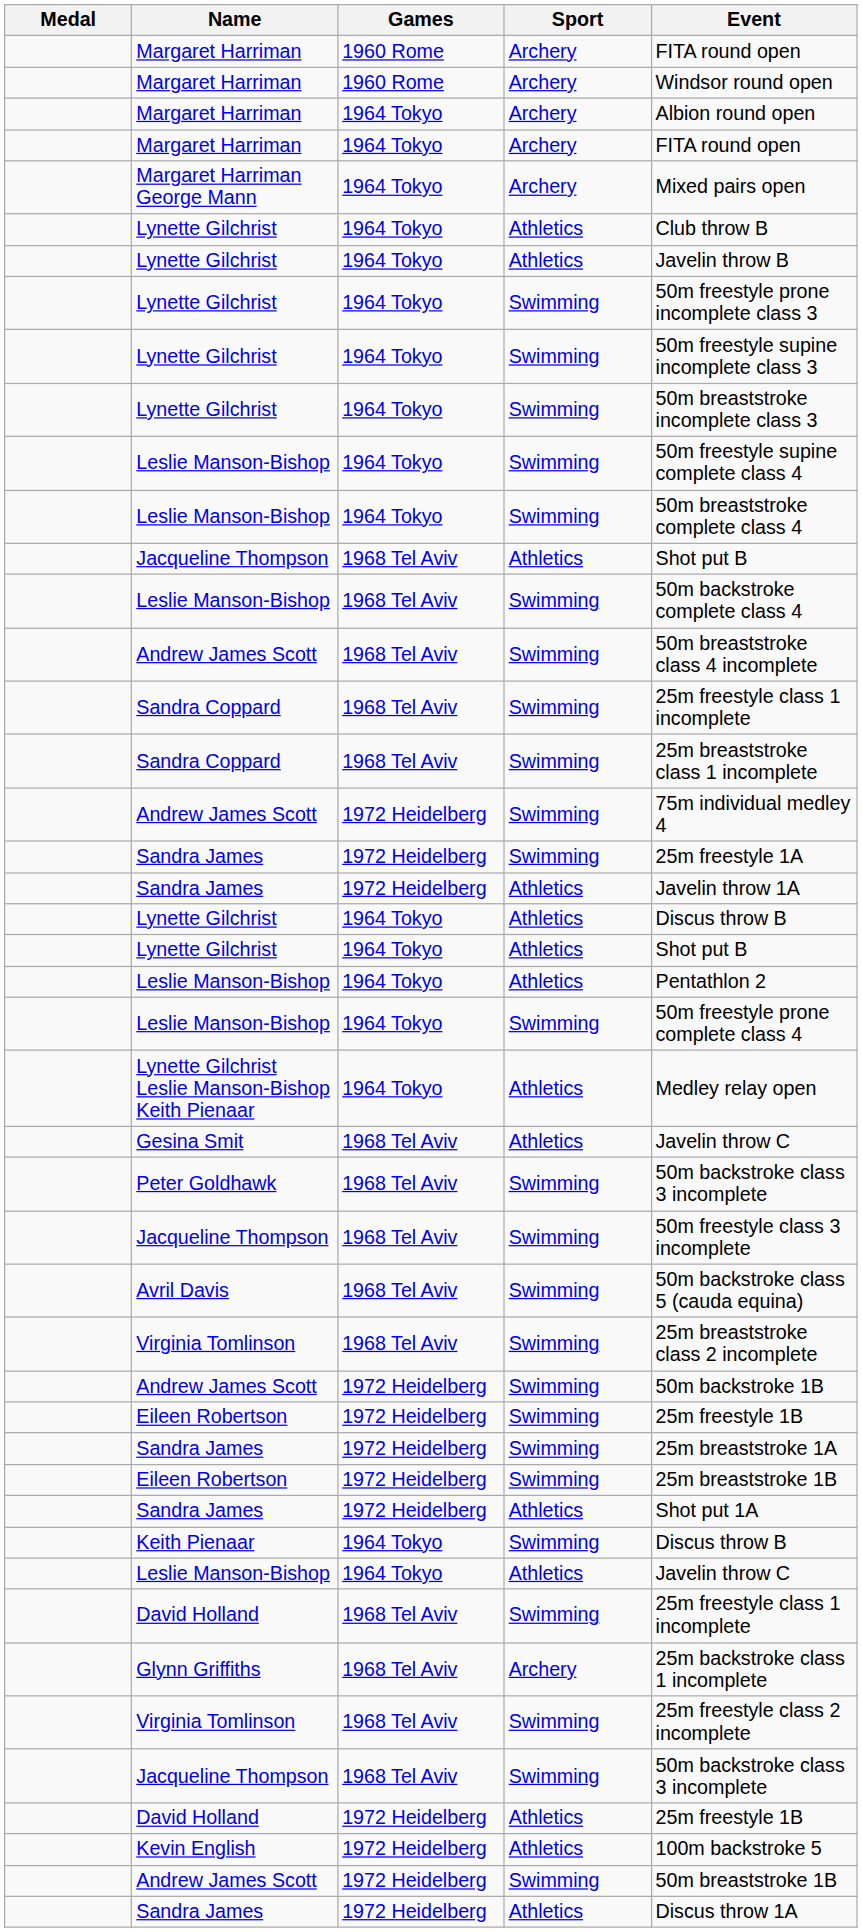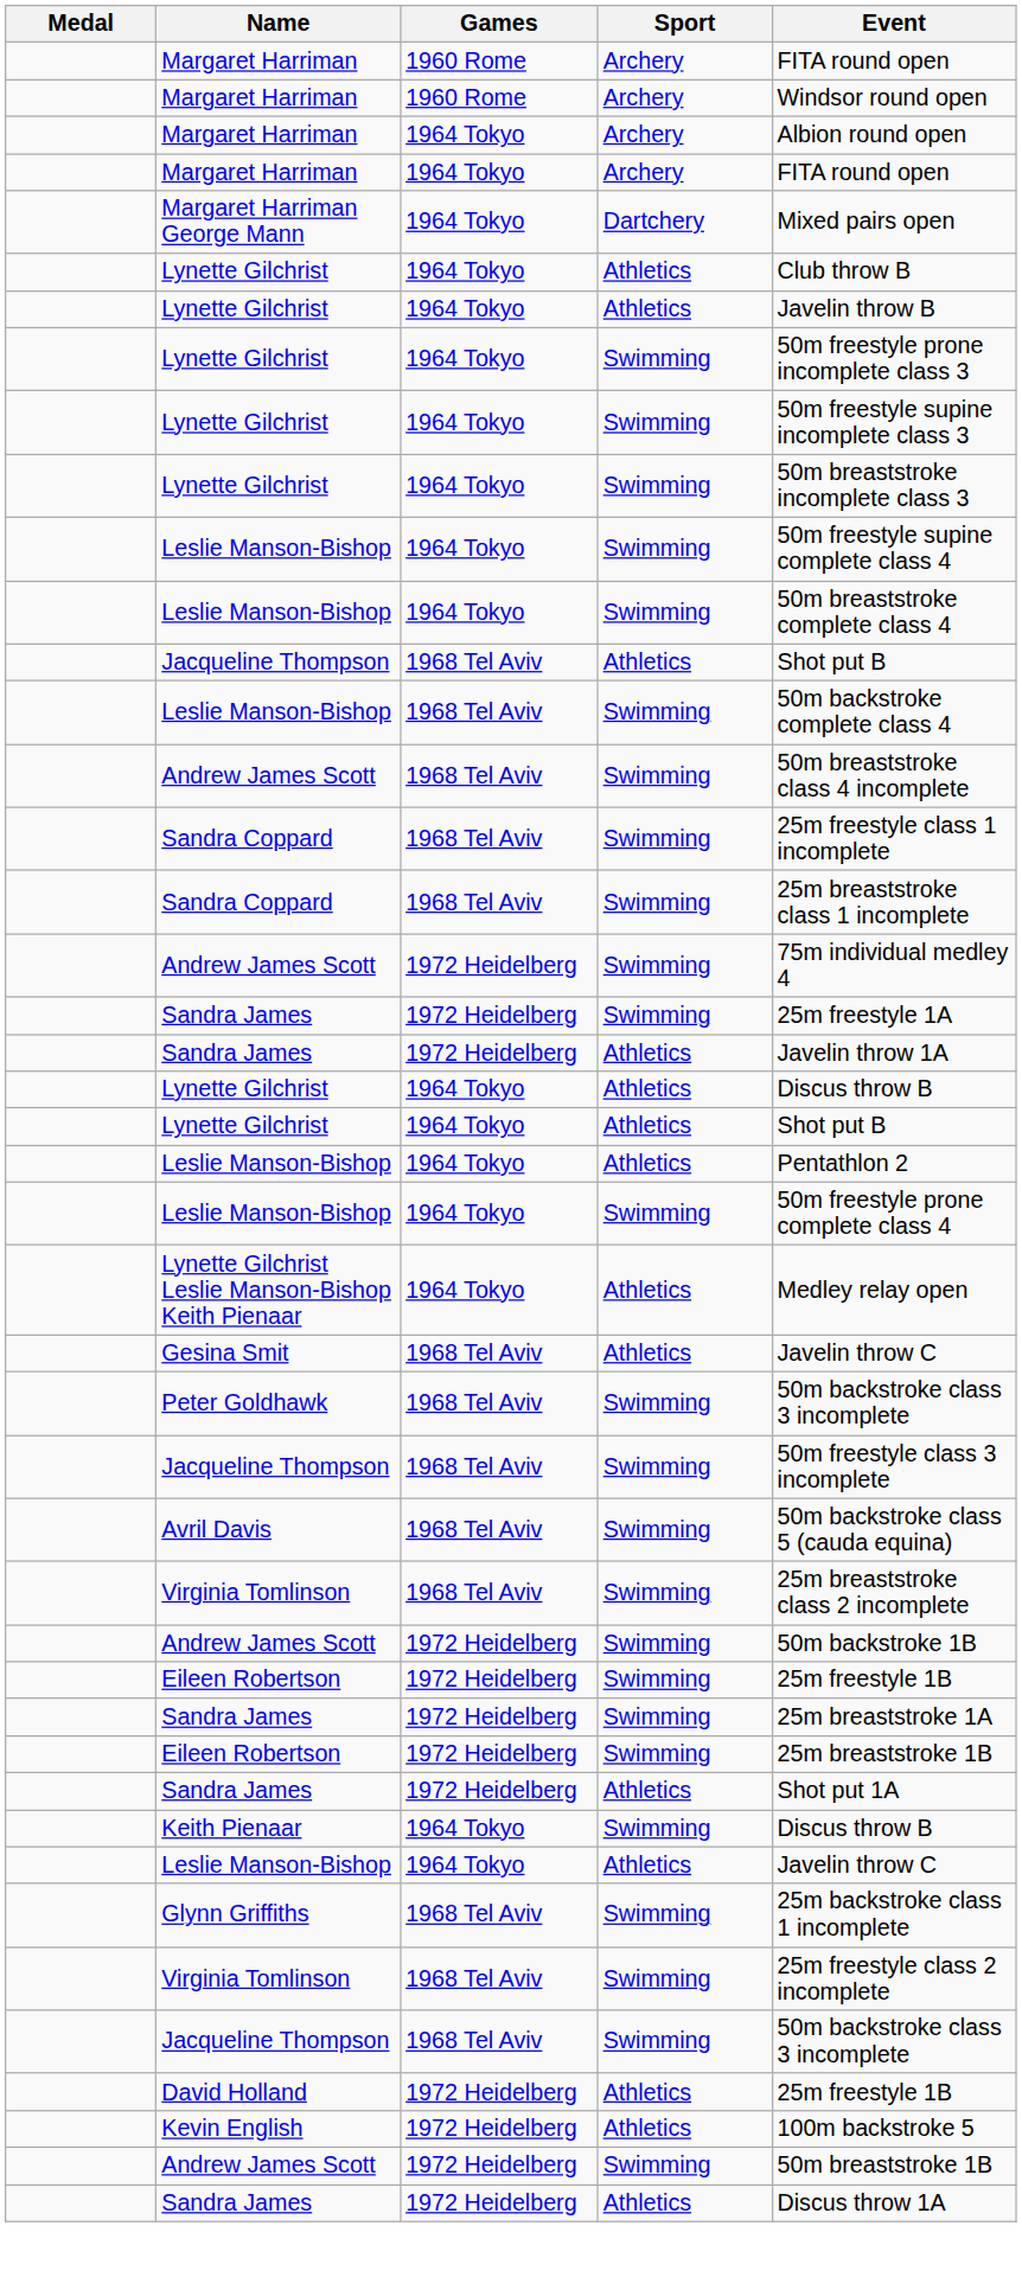 <table class="wikitable">
 <tr>
 <th style="width:6em">Medal</th>
 <th style="width:10em">Name</th>
 <th style="width:8em">Games</th>
 <th style="width:7em">Sport</th>
 <th style="width:10em">Event</th>
 </tr>
 <tr>
 <td></td>
 <td><a href='#'>Margaret Harriman</a></td>
 <td><a href='#'>1960 Rome</a></td>
 <td><a href='#'>Archery</a></td>
 <td>FITA round open</td>
 </tr>
 <tr>
 <td></td>
 <td><a href='#'>Margaret Harriman</a></td>
 <td><a href='#'>1960 Rome</a></td>
 <td><a href='#'>Archery</a></td>
 <td>Windsor round open</td>
 </tr>
 <tr>
 <td></td>
 <td><a href='#'>Margaret Harriman</a></td>
 <td><a href='#'>1964 Tokyo</a></td>
 <td><a href='#'>Archery</a></td>
 <td>Albion round open</td>
 </tr>
 <tr>
 <td></td>
 <td><a href='#'>Margaret Harriman</a></td>
 <td><a href='#'>1964 Tokyo</a></td>
 <td><a href='#'>Archery</a></td>
 <td>FITA round open</td>
 </tr>
 <tr>
 <td></td>
 <td><a href='#'>Margaret Harriman</a> <br><a href='#'>George Mann</a></td>
 <td><a href='#'>1964 Tokyo</a></td>
-<td><a href='#'>Archery</a></td>
+<td><a href='#'>Dartchery</a></td>
 <td>Mixed pairs open</td>
 </tr>
 <tr>
 <td></td>
 <td><a href='#'>Lynette Gilchrist</a></td>
 <td><a href='#'>1964 Tokyo</a></td>
 <td><a href='#'>Athletics</a></td>
 <td>Club throw B</td>
 </tr>
 <tr>
 <td></td>
 <td><a href='#'>Lynette Gilchrist</a></td>
 <td><a href='#'>1964 Tokyo</a></td>
 <td><a href='#'>Athletics</a></td>
 <td>Javelin throw B</td>
 </tr>
 <tr>
 <td></td>
 <td><a href='#'>Lynette Gilchrist</a></td>
 <td><a href='#'>1964 Tokyo</a></td>
 <td><a href='#'>Swimming</a></td>
 <td>50m freestyle prone incomplete class 3</td>
 </tr>
 <tr>
 <td></td>
 <td><a href='#'>Lynette Gilchrist</a></td>
 <td><a href='#'>1964 Tokyo</a></td>
 <td><a href='#'>Swimming</a></td>
 <td>50m freestyle supine incomplete class 3</td>
 </tr>
 <tr>
 <td></td>
 <td><a href='#'>Lynette Gilchrist</a></td>
 <td><a href='#'>1964 Tokyo</a></td>
 <td><a href='#'>Swimming</a></td>
 <td>50m breaststroke incomplete class 3</td>
 </tr>
 <tr>
 <td></td>
 <td><a href='#'>Leslie Manson-Bishop</a></td>
 <td><a href='#'>1964 Tokyo</a></td>
 <td><a href='#'>Swimming</a></td>
 <td>50m freestyle supine complete class 4</td>
 </tr>
 <tr>
 <td></td>
 <td><a href='#'>Leslie Manson-Bishop</a></td>
 <td><a href='#'>1964 Tokyo</a></td>
 <td><a href='#'>Swimming</a></td>
 <td>50m breaststroke complete class 4</td>
 </tr>
 <tr>
 <td></td>
 <td><a href='#'>Jacqueline Thompson</a></td>
 <td><a href='#'>1968 Tel Aviv</a></td>
 <td><a href='#'>Athletics</a></td>
 <td>Shot put B</td>
 </tr>
 <tr>
 <td></td>
 <td><a href='#'>Leslie Manson-Bishop</a></td>
 <td><a href='#'>1968 Tel Aviv</a></td>
 <td><a href='#'>Swimming</a></td>
 <td>50m backstroke complete class 4</td>
 </tr>
 <tr>
 <td></td>
 <td><a href='#'>Andrew James Scott</a></td>
 <td><a href='#'>1968 Tel Aviv</a></td>
 <td><a href='#'>Swimming</a></td>
 <td>50m breaststroke class 4 incomplete</td>
 </tr>
 <tr>
 <td></td>
 <td><a href='#'>Sandra Coppard</a></td>
 <td><a href='#'>1968 Tel Aviv</a></td>
 <td><a href='#'>Swimming</a></td>
 <td>25m freestyle class 1 incomplete</td>
 </tr>
 <tr>
 <td></td>
 <td><a href='#'>Sandra Coppard</a></td>
 <td><a href='#'>1968 Tel Aviv</a></td>
 <td><a href='#'>Swimming</a></td>
 <td>25m breaststroke class 1 incomplete</td>
 </tr>
 <tr>
 <td></td>
 <td><a href='#'>Andrew James Scott</a></td>
 <td><a href='#'>1972 Heidelberg</a></td>
 <td><a href='#'>Swimming</a></td>
 <td>75m individual medley 4</td>
 </tr>
 <tr>
 <td></td>
 <td><a href='#'>Sandra James</a></td>
 <td><a href='#'>1972 Heidelberg</a></td>
 <td><a href='#'>Swimming</a></td>
 <td>25m freestyle 1A</td>
 </tr>
 <tr>
 <td></td>
 <td><a href='#'>Sandra James</a></td>
 <td><a href='#'>1972 Heidelberg</a></td>
 <td><a href='#'>Athletics</a></td>
 <td>Javelin throw 1A</td>
 </tr>
 <tr>
 <td></td>
 <td><a href='#'>Lynette Gilchrist</a></td>
 <td><a href='#'>1964 Tokyo</a></td>
 <td><a href='#'>Athletics</a></td>
 <td>Discus throw B</td>
 </tr>
 <tr>
 <td></td>
 <td><a href='#'>Lynette Gilchrist</a></td>
 <td><a href='#'>1964 Tokyo</a></td>
 <td><a href='#'>Athletics</a></td>
 <td>Shot put B</td>
 </tr>
 <tr>
 <td></td>
 <td><a href='#'>Leslie Manson-Bishop</a></td>
 <td><a href='#'>1964 Tokyo</a></td>
 <td><a href='#'>Athletics</a></td>
 <td>Pentathlon 2</td>
 </tr>
 <tr>
 <td></td>
 <td><a href='#'>Leslie Manson-Bishop</a></td>
 <td><a href='#'>1964 Tokyo</a></td>
 <td><a href='#'>Swimming</a></td>
 <td>50m freestyle prone complete class 4</td>
 </tr>
 <tr>
 <td></td>
 <td><a href='#'>Lynette Gilchrist</a> <br><a href='#'>Leslie Manson-Bishop</a> <br><a href='#'>Keith Pienaar</a></td>
 <td><a href='#'>1964 Tokyo</a></td>
 <td><a href='#'>Athletics</a></td>
 <td>Medley relay open</td>
 </tr>
 <tr>
 <td></td>
 <td><a href='#'>Gesina Smit</a></td>
 <td><a href='#'>1968 Tel Aviv</a></td>
 <td><a href='#'>Athletics</a></td>
 <td>Javelin throw C</td>
 </tr>
 <tr>
 <td></td>
 <td><a href='#'>Peter Goldhawk</a></td>
 <td><a href='#'>1968 Tel Aviv</a></td>
 <td><a href='#'>Swimming</a></td>
 <td>50m backstroke class 3 incomplete</td>
 </tr>
 <tr>
 <td></td>
 <td><a href='#'>Jacqueline Thompson</a></td>
 <td><a href='#'>1968 Tel Aviv</a></td>
 <td><a href='#'>Swimming</a></td>
 <td>50m freestyle class 3 incomplete</td>
 </tr>
 <tr>
 <td></td>
 <td><a href='#'>Avril Davis</a></td>
 <td><a href='#'>1968 Tel Aviv</a></td>
 <td><a href='#'>Swimming</a></td>
 <td>50m backstroke class 5 (cauda equina)</td>
 </tr>
 <tr>
 <td></td>
 <td><a href='#'>Virginia Tomlinson</a></td>
 <td><a href='#'>1968 Tel Aviv</a></td>
 <td><a href='#'>Swimming</a></td>
 <td>25m breaststroke class 2 incomplete</td>
 </tr>
 <tr>
 <td></td>
 <td><a href='#'>Andrew James Scott</a></td>
 <td><a href='#'>1972 Heidelberg</a></td>
 <td><a href='#'>Swimming</a></td>
 <td>50m backstroke 1B</td>
 </tr>
 <tr>
 <td></td>
 <td><a href='#'>Eileen Robertson</a></td>
 <td><a href='#'>1972 Heidelberg</a></td>
 <td><a href='#'>Swimming</a></td>
 <td>25m freestyle 1B</td>
 </tr>
 <tr>
 <td></td>
 <td><a href='#'>Sandra James</a></td>
 <td><a href='#'>1972 Heidelberg</a></td>
 <td><a href='#'>Swimming</a></td>
 <td>25m breaststroke 1A</td>
 </tr>
 <tr>
 <td></td>
 <td><a href='#'>Eileen Robertson</a></td>
 <td><a href='#'>1972 Heidelberg</a></td>
 <td><a href='#'>Swimming</a></td>
 <td>25m breaststroke 1B</td>
 </tr>
 <tr>
 <td></td>
 <td><a href='#'>Sandra James</a></td>
 <td><a href='#'>1972 Heidelberg</a></td>
 <td><a href='#'>Athletics</a></td>
 <td>Shot put 1A</td>
 </tr>
 <tr>
 <td></td>
 <td><a href='#'>Keith Pienaar</a></td>
 <td><a href='#'>1964 Tokyo</a></td>
 <td><a href='#'>Swimming</a></td>
 <td>Discus throw B</td>
 </tr>
 <tr>
 <td></td>
 <td><a href='#'>Leslie Manson-Bishop</a></td>
 <td><a href='#'>1964 Tokyo</a></td>
 <td><a href='#'>Athletics</a></td>
 <td>Javelin throw C</td>
 </tr>
 <tr>
 <td></td>
-<td><a href='#'>David Holland</a></td>
+<td><a href='#'>Glynn Griffiths</a></td>
 <td><a href='#'>1968 Tel Aviv</a></td>
 <td><a href='#'>Swimming</a></td>
-<td>25m freestyle class 1 incomplete</td>
-</tr>
-<tr>
-<td></td>
-<td><a href='#'>Glynn Griffiths</a></td>
-<td><a href='#'>1968 Tel Aviv</a></td>
-<td><a href='#'>Archery</a></td>
 <td>25m backstroke class 1 incomplete</td>
 </tr>
 <tr>
 <td></td>
 <td><a href='#'>Virginia Tomlinson</a></td>
 <td><a href='#'>1968 Tel Aviv</a></td>
 <td><a href='#'>Swimming</a></td>
 <td>25m freestyle class 2 incomplete</td>
 </tr>
 <tr>
 <td></td>
 <td><a href='#'>Jacqueline Thompson</a></td>
 <td><a href='#'>1968 Tel Aviv</a></td>
 <td><a href='#'>Swimming</a></td>
 <td>50m backstroke class 3 incomplete</td>
 </tr>
 <tr>
 <td></td>
 <td><a href='#'>David Holland</a></td>
 <td><a href='#'>1972 Heidelberg</a></td>
 <td><a href='#'>Athletics</a></td>
 <td>25m freestyle 1B</td>
 </tr>
 <tr>
 <td></td>
 <td><a href='#'>Kevin English</a></td>
 <td><a href='#'>1972 Heidelberg</a></td>
 <td><a href='#'>Athletics</a></td>
 <td>100m backstroke 5</td>
 </tr>
 <tr>
 <td></td>
 <td><a href='#'>Andrew James Scott</a></td>
 <td><a href='#'>1972 Heidelberg</a></td>
 <td><a href='#'>Swimming</a></td>
 <td>50m breaststroke 1B</td>
 </tr>
 <tr>
 <td></td>
 <td><a href='#'>Sandra James</a></td>
 <td><a href='#'>1972 Heidelberg</a></td>
 <td><a href='#'>Athletics</a></td>
 <td>Discus throw 1A</td>
 </tr>
 </table>
